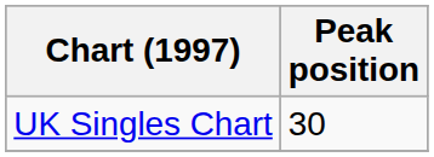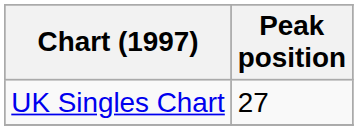 <table class="wikitable">
 <tr>
 <th>Chart (1997)</th>
 <th>Peak<br>position</th>
 </tr>
 <tr>
 <td><a href='#'>UK Singles Chart</a></td>
-<td>30</td>
+<td>27</td>
 </tr>
 <tr>
 </tr>
 </table>
